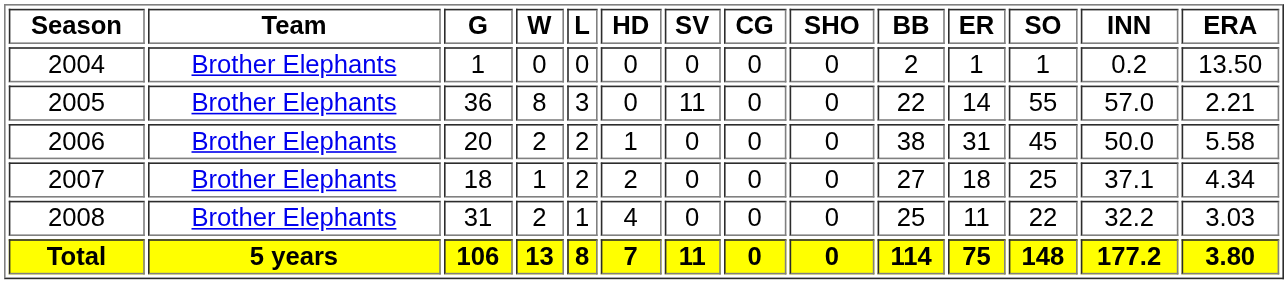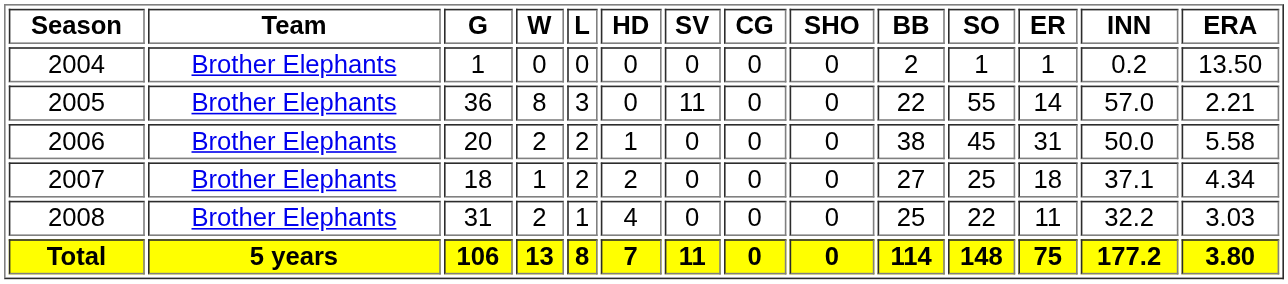 <table border=1 width="800px">
 <tr align=middle>
 <th>Season</th>
 <th>Team</th>
 <th>G</th>
 <th>W</th>
 <th>L</th>
 <th>HD</th>
 <th>SV</th>
 <th>CG</th>
 <th>SHO</th>
 <th>BB</th>
+<th>SO</th>
 <th>ER</th>
-<th>SO</th>
 <th>INN</th>
 <th>ERA</th>
 </tr>
 <tr align=middle>
 <td>2004</td>
 <td><a href='#'>Brother Elephants</a></td>
 <td>1</td>
 <td>0</td>
 <td>0</td>
 <td>0</td>
 <td>0</td>
 <td>0</td>
 <td>0</td>
 <td>2</td>
 <td>1</td>
 <td>1</td>
 <td>0.2</td>
 <td>13.50</td>
 </tr>
 <tr align=middle>
 <td>2005</td>
 <td><a href='#'>Brother Elephants</a></td>
 <td>36</td>
 <td>8</td>
 <td>3</td>
 <td>0</td>
 <td>11</td>
 <td>0</td>
 <td>0</td>
 <td>22</td>
+<td>55</td>
 <td>14</td>
-<td>55</td>
 <td>57.0</td>
 <td>2.21</td>
 </tr>
 <tr align=middle>
 <td>2006</td>
 <td><a href='#'>Brother Elephants</a></td>
 <td>20</td>
 <td>2</td>
 <td>2</td>
 <td>1</td>
 <td>0</td>
 <td>0</td>
 <td>0</td>
 <td>38</td>
+<td>45</td>
 <td>31</td>
-<td>45</td>
 <td>50.0</td>
 <td>5.58</td>
 </tr>
 <tr align=middle>
 <td>2007</td>
 <td><a href='#'>Brother Elephants</a></td>
 <td>18</td>
 <td>1</td>
 <td>2</td>
 <td>2</td>
 <td>0</td>
 <td>0</td>
 <td>0</td>
 <td>27</td>
+<td>25</td>
 <td>18</td>
-<td>25</td>
 <td>37.1</td>
 <td>4.34</td>
 </tr>
 <tr align=middle>
 <td>2008</td>
 <td><a href='#'>Brother Elephants</a></td>
 <td>31</td>
 <td>2</td>
 <td>1</td>
 <td>4</td>
 <td>0</td>
 <td>0</td>
 <td>0</td>
 <td>25</td>
+<td>22</td>
 <td>11</td>
-<td>22</td>
 <td>32.2</td>
 <td>3.03</td>
 </tr>
 <tr align=middle style="color:black; background-color:yellow">
 <th>Total</th>
 <th>5 years</th>
 <th>106</th>
 <th>13</th>
 <th>8</th>
 <th>7</th>
 <th>11</th>
 <th>0</th>
 <th>0</th>
 <th>114</th>
+<th>148</th>
 <th>75</th>
-<th>148</th>
 <th>177.2</th>
 <th>3.80</th>
 </tr>
 </table>
